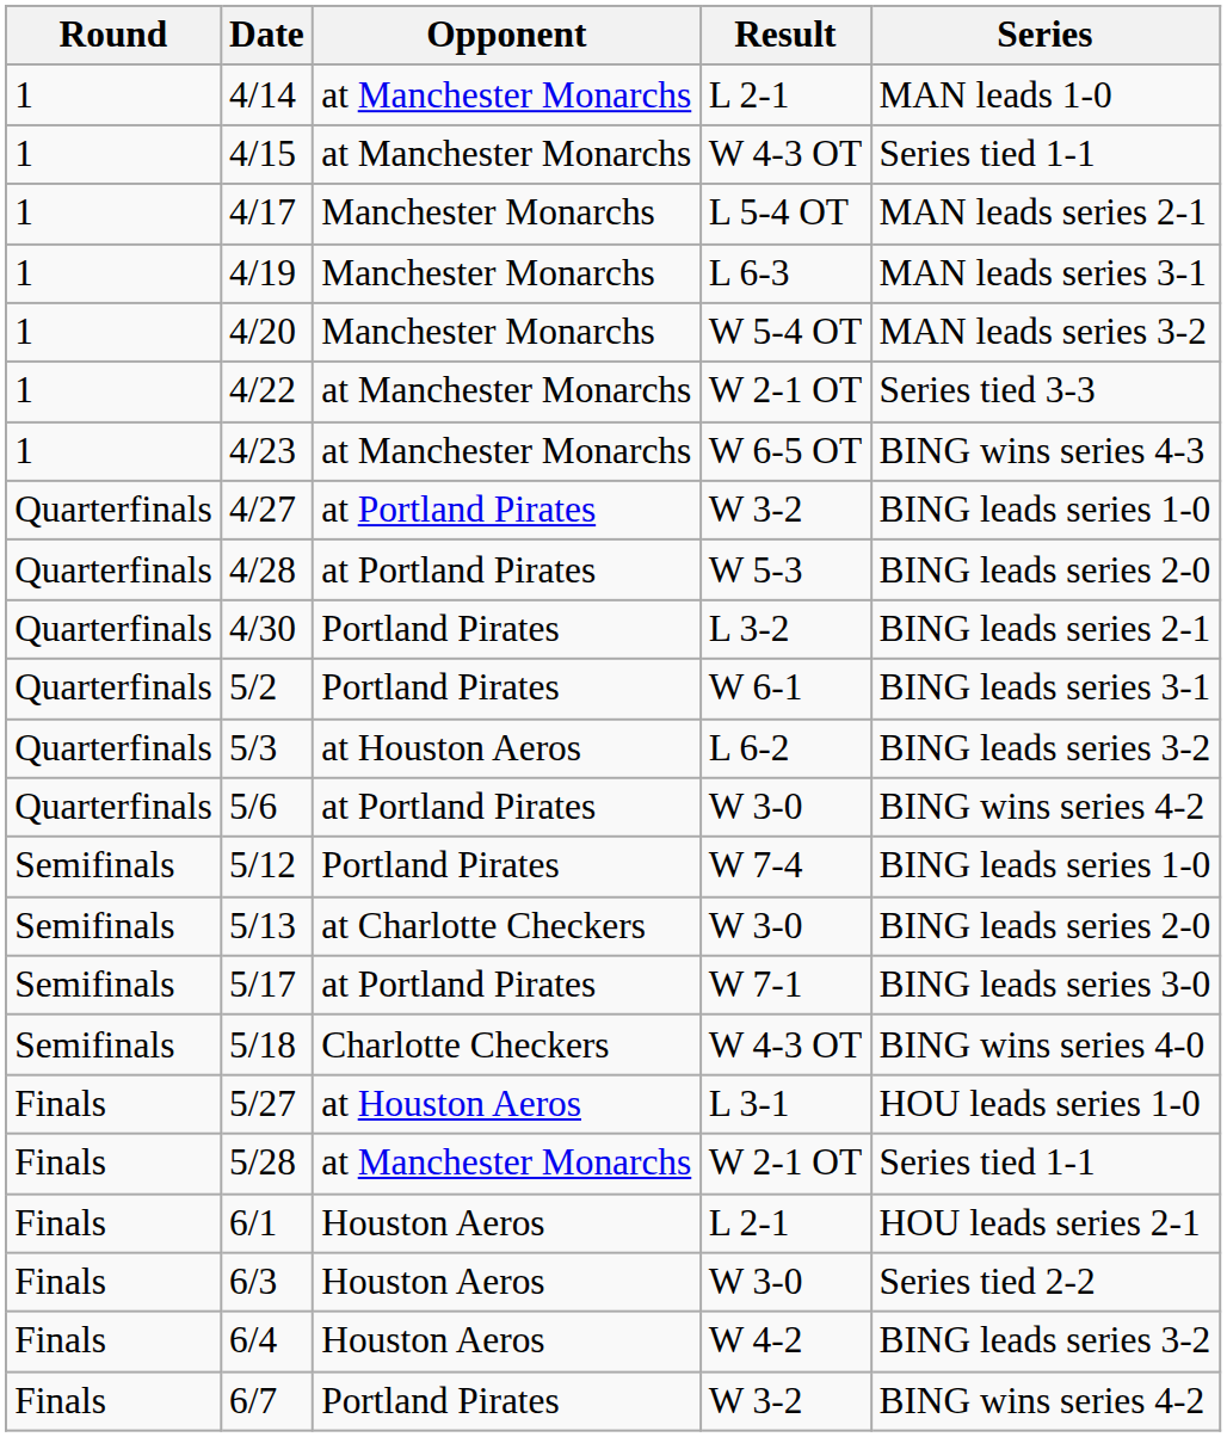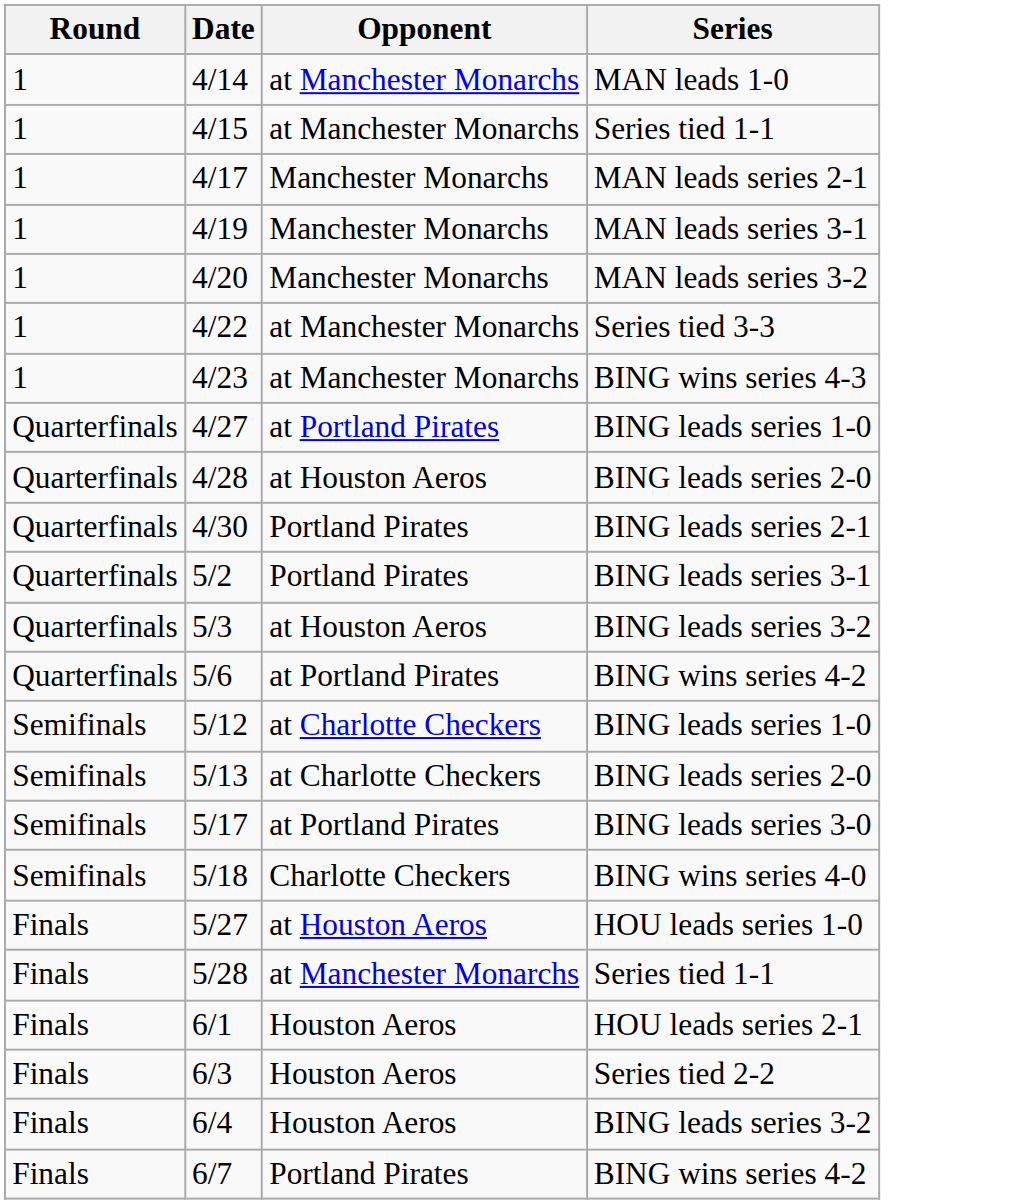 <table class="wikitable">
 <tr>
 <th>Round</th>
 <th>Date</th>
 <th>Opponent</th>
-<th>Result</th>
 <th>Series</th>
 </tr>
 <tr>
 <td>1</td>
 <td>4/14</td>
 <td>at <a href='#'>Manchester Monarchs</a></td>
-<td>L 2-1</td>
 <td>MAN leads 1-0</td>
 </tr>
 <tr>
 <td>1</td>
 <td>4/15</td>
 <td>at Manchester Monarchs</td>
-<td>W 4-3 OT</td>
 <td>Series tied 1-1</td>
 </tr>
 <tr>
 <td>1</td>
 <td>4/17</td>
 <td>Manchester Monarchs</td>
-<td>L 5-4 OT</td>
 <td>MAN leads series 2-1</td>
 </tr>
 <tr>
 <td>1</td>
 <td>4/19</td>
 <td>Manchester Monarchs</td>
-<td>L 6-3</td>
 <td>MAN leads series 3-1</td>
 </tr>
 <tr>
 <td>1</td>
 <td>4/20</td>
 <td>Manchester Monarchs</td>
-<td>W 5-4 OT</td>
 <td>MAN leads series 3-2</td>
 </tr>
 <tr>
 <td>1</td>
 <td>4/22</td>
 <td>at Manchester Monarchs</td>
-<td>W 2-1 OT</td>
 <td>Series tied 3-3</td>
 </tr>
 <tr>
 <td>1</td>
 <td>4/23</td>
 <td>at Manchester Monarchs</td>
-<td>W 6-5 OT</td>
 <td>BING wins series 4-3</td>
 </tr>
 <tr>
 <td>Quarterfinals</td>
 <td>4/27</td>
 <td>at <a href='#'>Portland Pirates</a></td>
-<td>W 3-2</td>
 <td>BING leads series 1-0</td>
 </tr>
 <tr>
 <td>Quarterfinals</td>
 <td>4/28</td>
-<td>at Portland Pirates</td>
-<td>W 5-3</td>
+<td>at Houston Aeros</td>
 <td>BING leads series 2-0</td>
 </tr>
 <tr>
 <td>Quarterfinals</td>
 <td>4/30</td>
 <td>Portland Pirates</td>
-<td>L 3-2</td>
 <td>BING leads series 2-1</td>
 </tr>
 <tr>
 <td>Quarterfinals</td>
 <td>5/2</td>
 <td>Portland Pirates</td>
-<td>W 6-1</td>
 <td>BING leads series 3-1</td>
 </tr>
 <tr>
 <td>Quarterfinals</td>
 <td>5/3</td>
 <td>at Houston Aeros</td>
-<td>L 6-2</td>
 <td>BING leads series 3-2</td>
 </tr>
 <tr>
 <td>Quarterfinals</td>
 <td>5/6</td>
 <td>at Portland Pirates</td>
-<td>W 3-0</td>
 <td>BING wins series 4-2</td>
 </tr>
 <tr>
 <td>Semifinals</td>
 <td>5/12</td>
-<td>Portland Pirates</td>
-<td>W 7-4</td>
+<td>at <a href='#'>Charlotte Checkers</a></td>
 <td>BING leads series 1-0</td>
 </tr>
 <tr>
 <td>Semifinals</td>
 <td>5/13</td>
 <td>at Charlotte Checkers</td>
-<td>W 3-0</td>
 <td>BING leads series 2-0</td>
 </tr>
 <tr>
 <td>Semifinals</td>
 <td>5/17</td>
 <td>at Portland Pirates</td>
-<td>W 7-1</td>
 <td>BING leads series 3-0</td>
 </tr>
 <tr>
 <td>Semifinals</td>
 <td>5/18</td>
 <td>Charlotte Checkers</td>
-<td>W 4-3 OT</td>
 <td>BING wins series 4-0</td>
 </tr>
 <tr>
 <td>Finals</td>
 <td>5/27</td>
 <td>at <a href='#'>Houston Aeros</a></td>
-<td>L 3-1</td>
 <td>HOU leads series 1-0</td>
 </tr>
 <tr>
 <td>Finals</td>
 <td>5/28</td>
 <td>at <a href='#'>Manchester Monarchs</a></td>
-<td>W 2-1 OT</td>
 <td>Series tied 1-1</td>
 </tr>
 <tr>
 <td>Finals</td>
 <td>6/1</td>
 <td>Houston Aeros</td>
-<td>L 2-1</td>
 <td>HOU leads series 2-1</td>
 </tr>
 <tr>
 <td>Finals</td>
 <td>6/3</td>
 <td>Houston Aeros</td>
-<td>W 3-0</td>
 <td>Series tied 2-2</td>
 </tr>
 <tr>
 <td>Finals</td>
 <td>6/4</td>
 <td>Houston Aeros</td>
-<td>W 4-2</td>
 <td>BING leads series 3-2</td>
 </tr>
 <tr>
 <td>Finals</td>
 <td>6/7</td>
 <td>Portland Pirates</td>
-<td>W 3-2</td>
 <td>BING wins series 4-2</td>
 </tr>
 </table>
